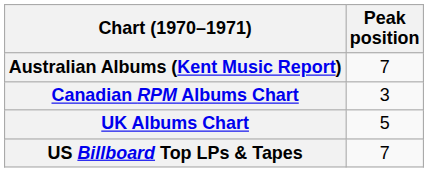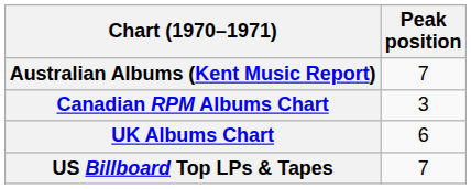 <table class="wikitable sortable plainrowheaders" style="text-align:center">
 <tr>
 <th>Chart (1970–1971)</th>
 <th>Peak<br>position</th>
 </tr>
 <tr>
 <th scope="row">Australian Albums (<a href='#'>Kent Music Report</a>)</th>
 <td style="text-align:center;">7</td>
 </tr>
 <tr>
 <th scope="row"><a href='#'>Canadian <em>RPM</em> Albums Chart</a></th>
 <td>3</td>
 </tr>
 <tr>
 <th scope="row"><a href='#'>UK Albums Chart</a></th>
-<td>5</td>
+<td>6</td>
 </tr>
 <tr>
 <th scope="row">US <em><a href='#'>Billboard</a></em> Top LPs & Tapes</th>
 <td>7</td>
 </tr>
 </table>
